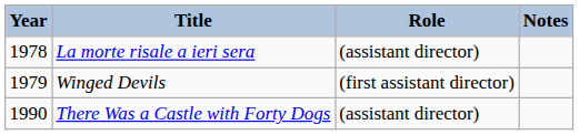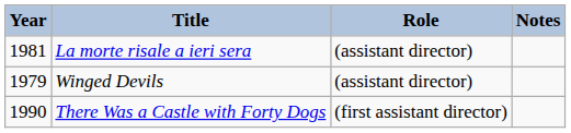 <table class="wikitable" style="font-size:90%">
 <tr style="text-align:center;">
 <th style="background:#B0C4DE;">Year</th>
 <th style="background:#B0C4DE;">Title</th>
 <th style="background:#B0C4DE;">Role</th>
 <th style="background:#B0C4DE;">Notes</th>
 </tr>
 <tr>
-<td rowspan="1">1978</td>
+<td rowspan="1">1981</td>
 <td><em><a href='#'>La morte risale a ieri sera</a></em></td>
 <td>(assistant director)</td>
 <td></td>
 </tr>
 <tr>
 <td rowspan="1">1979</td>
 <td><em>Winged Devils</em></td>
-<td>(first assistant director)</td>
+<td>(assistant director)</td>
 <td></td>
 </tr>
 <tr>
 <td rowspan="1">1990</td>
 <td><em><a href='#'>There Was a Castle with Forty Dogs</a></em></td>
-<td>(assistant director)</td>
+<td>(first assistant director)</td>
 <td></td>
 </tr>
 </table>
